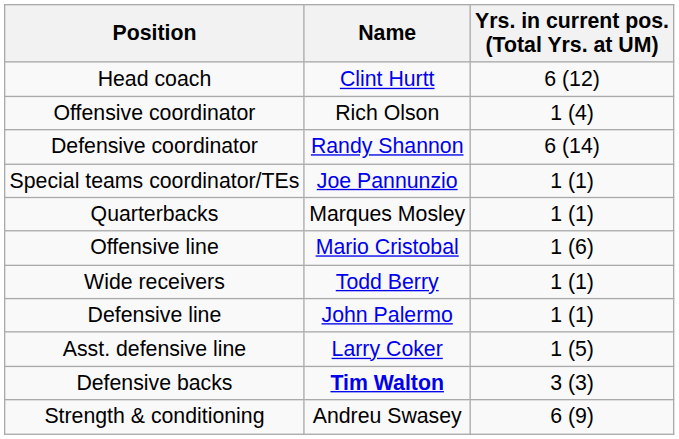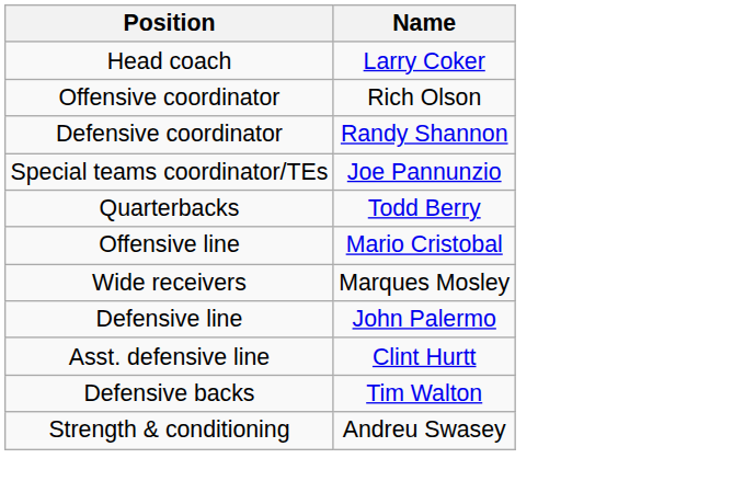 <table class="wikitable">
 <tr>
 <th><strong>Position</strong></th>
 <th><strong>Name</strong></th>
-<th><strong>Yrs. in current pos.</strong><br>(Total Yrs. at UM)</th>
 </tr>
 <tr style="text-align:center;">
 <td>Head coach</td>
-<td><a href='#'>Clint Hurtt</a></td>
-<td>6 (12)</td>
+<td><a href='#'>Larry Coker</a></td>
 </tr>
 <tr style="text-align:center;">
 <td>Offensive coordinator</td>
 <td>Rich Olson</td>
-<td>1 (4)</td>
 </tr>
 <tr style="text-align:center;">
 <td>Defensive coordinator</td>
 <td><a href='#'>Randy Shannon</a></td>
-<td>6 (14)</td>
 </tr>
 <tr style="text-align:center;">
 <td>Special teams coordinator/TEs</td>
 <td><a href='#'>Joe Pannunzio</a></td>
-<td>1 (1)</td>
 </tr>
 <tr style="text-align:center;">
 <td>Quarterbacks</td>
-<td>Marques Mosley</td>
-<td>1 (1)</td>
+<td><a href='#'>Todd Berry</a></td>
 </tr>
 <tr style="text-align:center;">
 <td>Offensive line</td>
 <td><a href='#'>Mario Cristobal</a></td>
-<td>1 (6)</td>
 </tr>
 <tr style="text-align:center;">
 <td>Wide receivers</td>
-<td><a href='#'>Todd Berry</a></td>
-<td>1 (1)</td>
+<td>Marques Mosley</td>
 </tr>
 <tr style="text-align:center;">
 <td>Defensive line</td>
 <td><a href='#'>John Palermo</a></td>
-<td>1 (1)</td>
 </tr>
 <tr style="text-align:center;">
 <td>Asst. defensive line</td>
-<td><a href='#'>Larry Coker</a></td>
-<td>1 (5)</td>
+<td><a href='#'>Clint Hurtt</a></td>
 </tr>
 <tr style="text-align:center;">
 <td>Defensive backs</td>
-<td><strong><a href='#'>Tim Walton</a></strong></td>
-<td>3 (3)</td>
+<td><a href='#'>Tim Walton</a></td>
 </tr>
 <tr style="text-align:center;">
 <td>Strength & conditioning</td>
 <td>Andreu Swasey</td>
-<td>6 (9)</td>
 </tr>
 </table>
